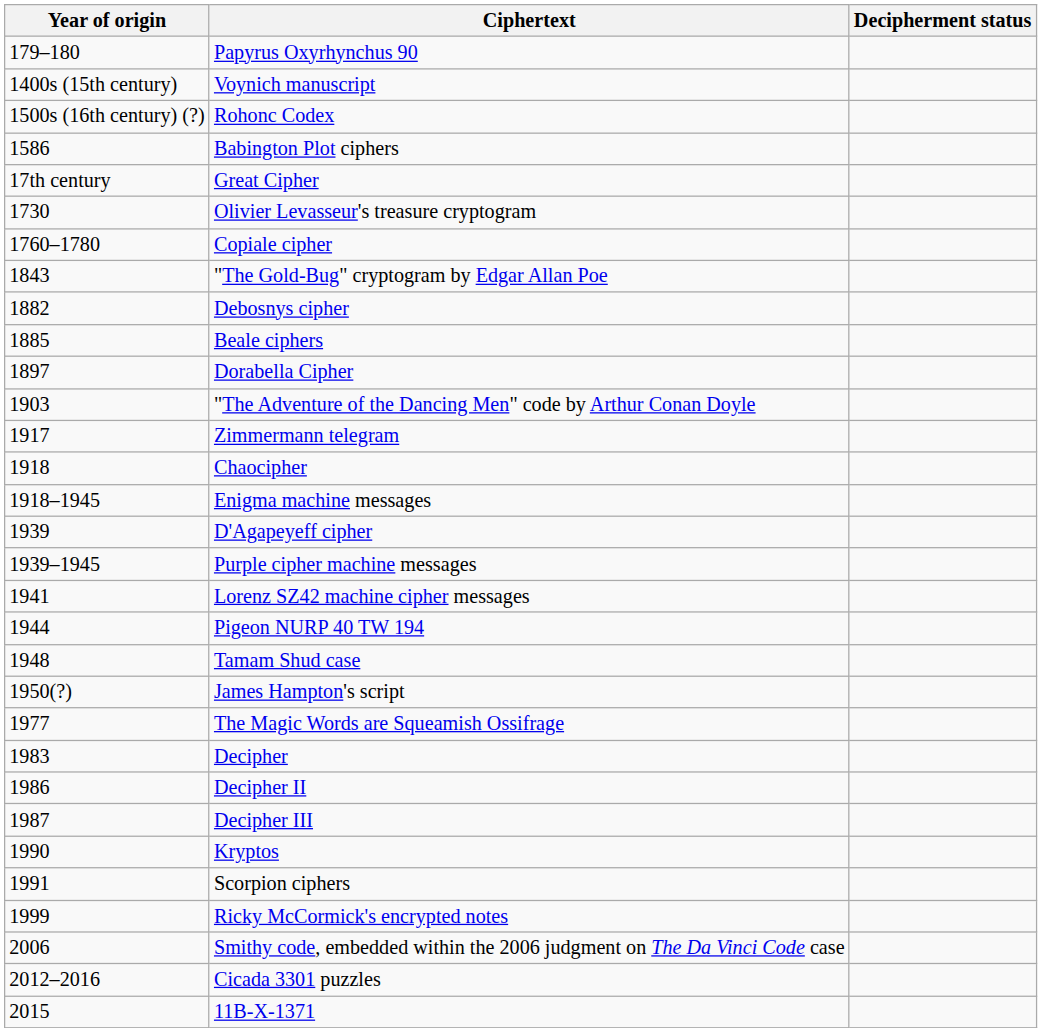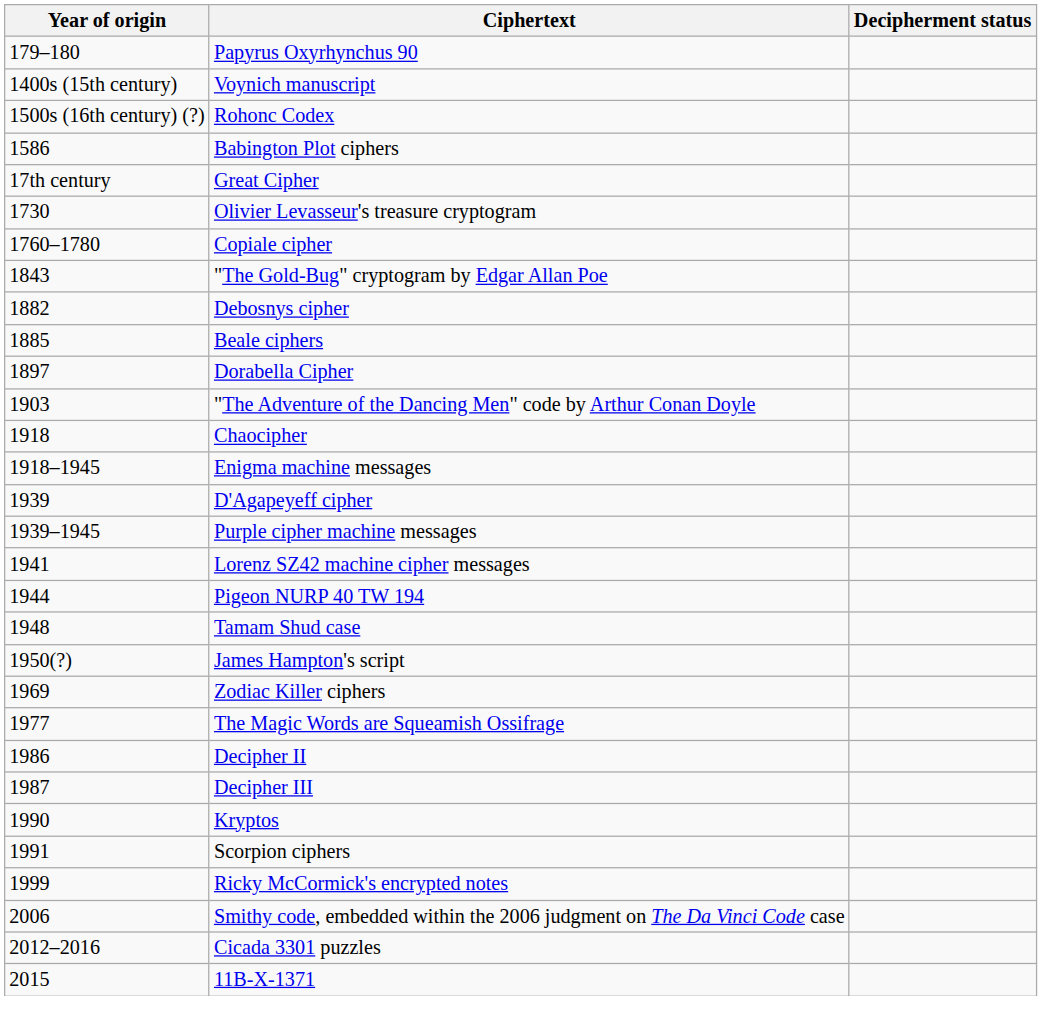 <table class="wikitable sortable collapsible">
 <tr>
 <th data-sort-type="number">Year of origin</th>
 <th>Ciphertext</th>
 <th>Decipherment status</th>
 </tr>
 <tr>
 <td>179–180</td>
 <td><a href='#'>Papyrus Oxyrhynchus 90</a></td>
 <td></td>
 </tr>
 <tr>
 <td>1400s (15th century)</td>
 <td><a href='#'>Voynich manuscript</a></td>
 <td></td>
 </tr>
 <tr>
 <td>1500s (16th century) (?)</td>
 <td><a href='#'>Rohonc Codex</a></td>
 <td></td>
 </tr>
 <tr>
 <td>1586</td>
 <td><a href='#'>Babington Plot</a> ciphers</td>
 <td></td>
 </tr>
 <tr>
 <td>17th century</td>
 <td><a href='#'>Great Cipher</a></td>
 <td></td>
 </tr>
 <tr>
 <td>1730</td>
 <td><a href='#'>Olivier Levasseur</a>'s treasure cryptogram</td>
 <td></td>
 </tr>
 <tr>
 <td>1760–1780</td>
 <td><a href='#'>Copiale cipher</a></td>
 <td></td>
 </tr>
 <tr>
 <td>1843</td>
 <td>"<a href='#'>The Gold-Bug</a>" cryptogram by <a href='#'>Edgar Allan Poe</a></td>
 <td></td>
 </tr>
 <tr>
 <td>1882</td>
 <td><a href='#'>Debosnys cipher</a></td>
 <td></td>
 </tr>
 <tr>
 <td>1885</td>
 <td><a href='#'>Beale ciphers</a></td>
 <td></td>
 </tr>
 <tr>
 <td>1897</td>
 <td><a href='#'>Dorabella Cipher</a></td>
 <td></td>
 </tr>
 <tr>
 <td>1903</td>
 <td>"<a href='#'>The Adventure of the Dancing Men</a>" code by <a href='#'>Arthur Conan Doyle</a></td>
 <td></td>
 </tr>
 <tr>
-<td>1917</td>
-<td><a href='#'>Zimmermann telegram</a></td>
-<td></td>
-</tr>
-<tr>
 <td>1918</td>
 <td><a href='#'>Chaocipher</a></td>
 <td></td>
 </tr>
 <tr>
 <td>1918–1945</td>
 <td><a href='#'>Enigma machine</a> messages</td>
 <td></td>
 </tr>
 <tr>
 <td>1939</td>
 <td><a href='#'>D'Agapeyeff cipher</a></td>
 <td></td>
 </tr>
 <tr>
 <td>1939–1945</td>
 <td><a href='#'>Purple cipher machine</a> messages</td>
 <td></td>
 </tr>
 <tr>
 <td>1941</td>
 <td><a href='#'>Lorenz SZ42 machine cipher</a> messages</td>
 <td></td>
 </tr>
 <tr>
 <td>1944</td>
 <td><a href='#'>Pigeon NURP 40 TW 194</a></td>
 <td></td>
 </tr>
 <tr>
 <td>1948</td>
 <td><a href='#'>Tamam Shud case</a></td>
 <td></td>
 </tr>
 <tr>
 <td>1950(?)</td>
 <td><a href='#'>James Hampton</a>'s script</td>
 <td></td>
 </tr>
 <tr>
-<td>1977</td>
-<td><a href='#'>The Magic Words are Squeamish Ossifrage</a></td>
+<td>1969</td>
+<td><a href='#'>Zodiac Killer</a> ciphers</td>
 <td></td>
 </tr>
 <tr>
-<td>1983</td>
-<td><a href='#'>Decipher</a></td>
+<td>1977</td>
+<td><a href='#'>The Magic Words are Squeamish Ossifrage</a></td>
 <td></td>
 </tr>
 <tr>
 <td>1986</td>
 <td><a href='#'>Decipher II</a></td>
 <td></td>
 </tr>
 <tr>
 <td>1987</td>
 <td><a href='#'>Decipher III</a></td>
 <td></td>
 </tr>
 <tr>
 <td>1990</td>
 <td><a href='#'>Kryptos</a></td>
 <td></td>
 </tr>
 <tr>
 <td>1991</td>
 <td>Scorpion ciphers</td>
 <td></td>
 </tr>
 <tr>
 <td>1999</td>
 <td><a href='#'>Ricky McCormick's encrypted notes</a></td>
 <td></td>
 </tr>
 <tr>
 <td>2006</td>
 <td><a href='#'>Smithy code</a>, embedded within the 2006 judgment on <em><a href='#'>The Da Vinci Code</a></em> case</td>
 <td></td>
 </tr>
 <tr>
 <td>2012–2016</td>
 <td><a href='#'>Cicada 3301</a> puzzles</td>
 <td></td>
 </tr>
 <tr>
 <td>2015</td>
 <td><a href='#'>11B-X-1371</a></td>
 <td></td>
 </tr>
 </table>
